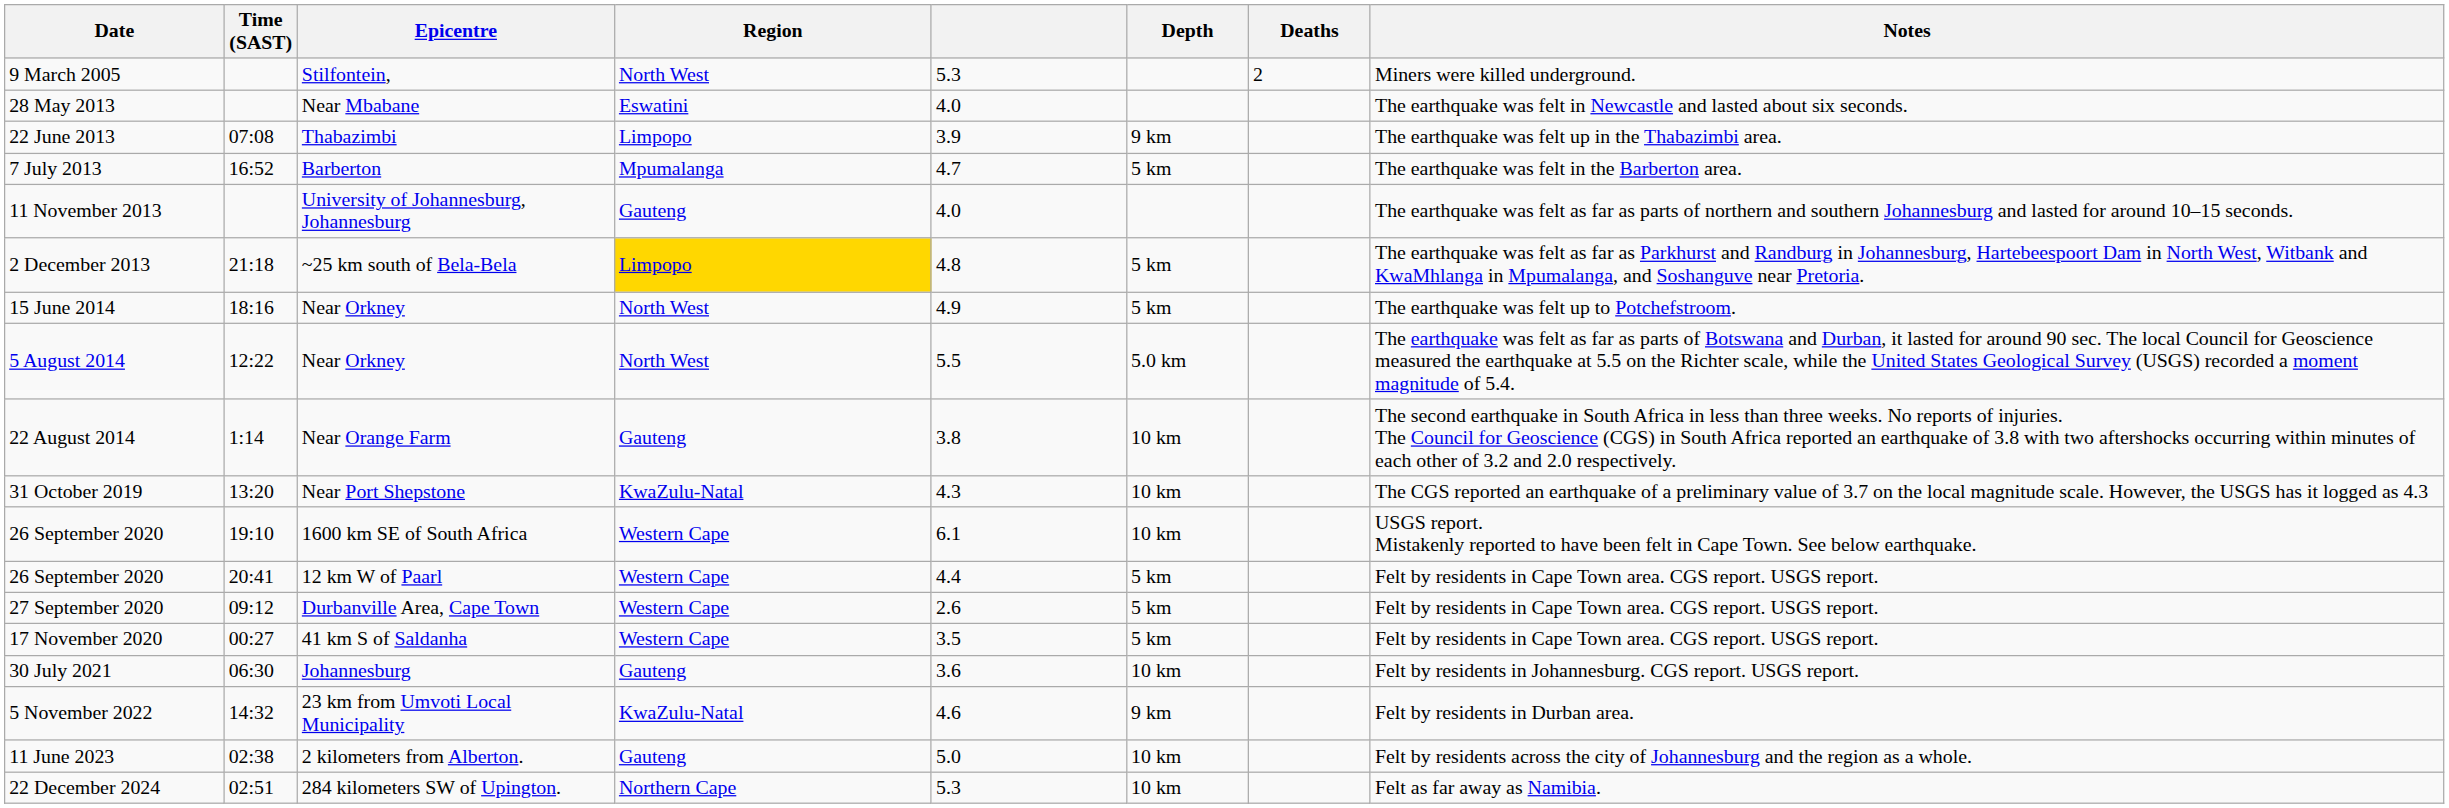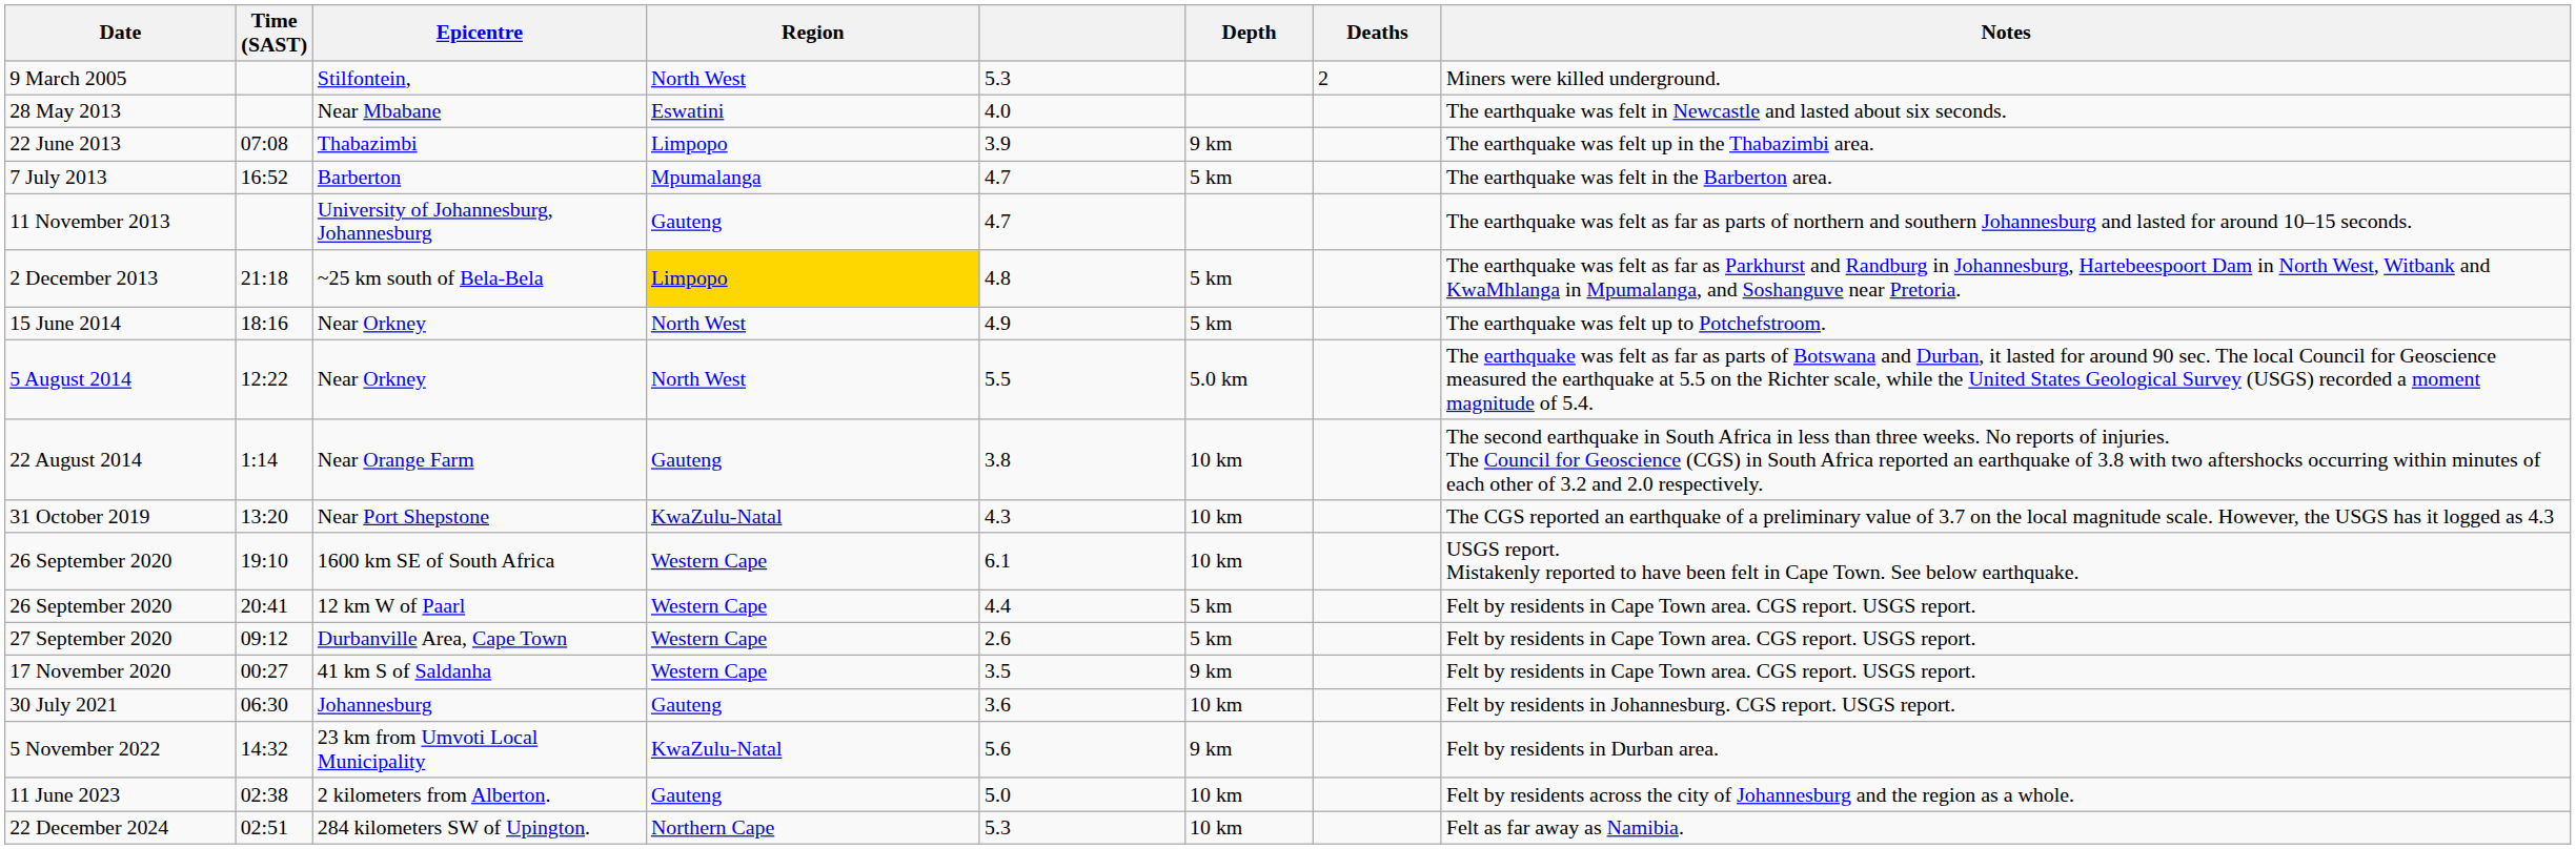 <table class="wikitable sortable">
 <tr style="background:#ececec;">
 <th style="width:9%;">Date</th>
 <th style="width:3%;">Time (SAST)</th>
 <th style="width:13%;"><a href='#'>Epicentre</a></th>
 <th style="width:13%;">Region</th>
 <th width=8%><a href='#'><em></em></a></th>
 <th style="width:5%;">Depth</th>
 <th style="width:5%;">Deaths</th>
 <th style="width:55%;">Notes</th>
 </tr>
 <tr>
 <td>9 March 2005</td>
 <td></td>
 <td><a href='#'>Stilfontein</a>,</td>
 <td><a href='#'>North West</a></td>
 <td>5.3</td>
 <td></td>
 <td>2</td>
 <td>Miners were killed underground.</td>
 </tr>
 <tr>
 <td>28 May 2013</td>
 <td></td>
 <td>Near <a href='#'>Mbabane</a></td>
 <td><a href='#'>Eswatini</a></td>
 <td>4.0</td>
 <td></td>
 <td></td>
 <td>The earthquake was felt in <a href='#'>Newcastle</a> and lasted about six seconds.</td>
 </tr>
 <tr>
 <td>22 June 2013</td>
 <td>07:08</td>
 <td><a href='#'>Thabazimbi</a></td>
 <td><a href='#'>Limpopo</a></td>
 <td>3.9</td>
 <td>9 km</td>
 <td></td>
 <td>The earthquake was felt up in the <a href='#'>Thabazimbi</a> area.</td>
 </tr>
 <tr>
 <td>7 July 2013</td>
 <td>16:52</td>
 <td><a href='#'>Barberton</a></td>
 <td><a href='#'>Mpumalanga</a></td>
 <td>4.7</td>
 <td>5 km</td>
 <td></td>
 <td>The earthquake was felt in the <a href='#'>Barberton</a> area.</td>
 </tr>
 <tr>
 <td>11 November 2013</td>
 <td></td>
 <td><a href='#'>University of Johannesburg</a>, <a href='#'>Johannesburg</a></td>
 <td><a href='#'>Gauteng</a></td>
-<td>4.0</td>
+<td>4.7</td>
 <td></td>
 <td></td>
 <td>The earthquake was felt as far as parts of northern and southern <a href='#'>Johannesburg</a> and lasted for around 10–15 seconds.</td>
 </tr>
 <tr>
 <td>2 December 2013</td>
 <td>21:18</td>
 <td>~25 km south of <a href='#'>Bela-Bela</a></td>
 <td style="background: gold;"><a href='#'>Limpopo</a></td>
 <td>4.8</td>
 <td>5 km</td>
 <td></td>
 <td>The earthquake was felt as far as <a href='#'>Parkhurst</a> and <a href='#'>Randburg</a> in <a href='#'>Johannesburg</a>, <a href='#'>Hartebeespoort Dam</a> in <a href='#'>North West</a>, <a href='#'>Witbank</a> and <a href='#'>KwaMhlanga</a> in <a href='#'>Mpumalanga</a>, and <a href='#'>Soshanguve</a> near <a href='#'>Pretoria</a>.</td>
 </tr>
 <tr>
 <td>15 June 2014</td>
 <td>18:16</td>
 <td>Near <a href='#'>Orkney</a></td>
 <td><a href='#'>North West</a></td>
 <td>4.9</td>
 <td>5 km</td>
 <td></td>
 <td>The earthquake was felt up to <a href='#'>Potchefstroom</a>.</td>
 </tr>
 <tr>
 <td><a href='#'>5 August 2014</a></td>
 <td>12:22</td>
 <td>Near <a href='#'>Orkney</a></td>
 <td><a href='#'>North West</a></td>
 <td>5.5</td>
 <td>5.0 km</td>
 <td></td>
 <td>The <a href='#'>earthquake</a> was felt as far as parts of <a href='#'>Botswana</a> and <a href='#'>Durban</a>, it lasted for around 90 sec. The local Council for Geoscience measured the earthquake at 5.5 on the Richter scale, while the <a href='#'>United States Geological Survey</a> (USGS) recorded a <a href='#'>moment magnitude</a> of 5.4.</td>
 </tr>
 <tr>
 <td>22 August 2014</td>
 <td>1:14</td>
 <td>Near <a href='#'>Orange Farm</a></td>
 <td><a href='#'>Gauteng</a></td>
 <td>3.8</td>
 <td>10 km</td>
 <td></td>
 <td>The second earthquake in South Africa in less than three weeks. No reports of injuries.<br>The <a href='#'>Council for Geoscience</a> (CGS) in South Africa reported an earthquake of 3.8 with two aftershocks occurring within minutes of each other of 3.2 and 2.0 respectively.</td>
 </tr>
 <tr>
 <td>31 October 2019</td>
 <td>13:20</td>
 <td>Near <a href='#'>Port Shepstone</a></td>
 <td><a href='#'>KwaZulu-Natal</a></td>
 <td>4.3</td>
 <td>10 km</td>
 <td></td>
 <td>The CGS reported an earthquake of a preliminary value of 3.7 on the local magnitude scale. However, the USGS has it logged as 4.3</td>
 </tr>
 <tr>
 <td>26 September 2020</td>
 <td>19:10</td>
 <td>1600 km SE of South Africa</td>
 <td><a href='#'>Western Cape</a></td>
 <td>6.1</td>
 <td>10 km</td>
 <td></td>
 <td>USGS report.<br>Mistakenly reported to have been felt in Cape Town. See below earthquake.</td>
 </tr>
 <tr>
 <td>26 September 2020</td>
 <td>20:41</td>
 <td>12 km W of <a href='#'>Paarl</a></td>
 <td><a href='#'>Western Cape</a></td>
 <td>4.4</td>
 <td>5 km</td>
 <td></td>
 <td>Felt by residents in Cape Town area. CGS report. USGS report.</td>
 </tr>
 <tr>
 <td>27 September 2020</td>
 <td>09:12</td>
 <td><a href='#'>Durbanville</a> Area, <a href='#'>Cape Town</a></td>
 <td><a href='#'>Western Cape</a></td>
 <td>2.6</td>
 <td>5 km</td>
 <td></td>
 <td>Felt by residents in Cape Town area. CGS report. USGS report.</td>
 </tr>
 <tr>
 <td>17 November 2020</td>
 <td>00:27</td>
 <td>41 km S of <a href='#'>Saldanha</a></td>
 <td><a href='#'>Western Cape</a></td>
 <td>3.5</td>
-<td>5 km</td>
+<td>9 km</td>
 <td></td>
 <td>Felt by residents in Cape Town area. CGS report. USGS report.</td>
 </tr>
 <tr>
 <td>30 July 2021</td>
 <td>06:30</td>
 <td><a href='#'>Johannesburg</a></td>
 <td><a href='#'>Gauteng</a></td>
 <td>3.6</td>
 <td>10 km</td>
 <td></td>
 <td>Felt by residents in Johannesburg. CGS report. USGS report.</td>
 </tr>
 <tr>
 <td>5 November 2022</td>
 <td>14:32</td>
 <td>23 km from <a href='#'>Umvoti Local Municipality</a></td>
 <td><a href='#'>KwaZulu-Natal</a></td>
-<td>4.6</td>
+<td>5.6</td>
 <td>9 km</td>
 <td></td>
 <td>Felt by residents in Durban area.</td>
 </tr>
 <tr>
 <td>11 June 2023</td>
 <td>02:38</td>
 <td>2 kilometers from <a href='#'>Alberton</a>.</td>
 <td><a href='#'>Gauteng</a></td>
 <td>5.0</td>
 <td>10 km</td>
 <td></td>
 <td>Felt by residents across the city of <a href='#'>Johannesburg</a> and the region as a whole.</td>
 </tr>
 <tr>
 <td>22 December 2024</td>
 <td>02:51</td>
 <td>284 kilometers SW of <a href='#'>Upington</a>.</td>
 <td><a href='#'>Northern Cape</a></td>
 <td>5.3</td>
 <td>10 km</td>
 <td></td>
 <td>Felt as far away as <a href='#'>Namibia</a>.</td>
 </tr>
 </table>
